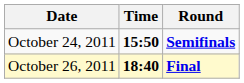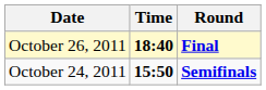 <table class="wikitable">
 <tr>
 <th>Date</th>
 <th>Time</th>
 <th>Round</th>
 </tr>
+<tr style=background:lemonchiffon>
+<td>October 26, 2011</td>
+<td><strong>18:40</strong></td>
+<td><strong><a href='#'>Final</a></strong></td>
+</tr>
 <tr>
 <td>October 24, 2011</td>
 <td><strong>15:50</strong></td>
 <td><strong><a href='#'>Semifinals</a></strong></td>
 </tr>
-<tr style=background:lemonchiffon>
-<td>October 26, 2011</td>
-<td><strong>18:40</strong></td>
-<td><strong><a href='#'>Final</a></strong></td>
-</tr>
 </table>
